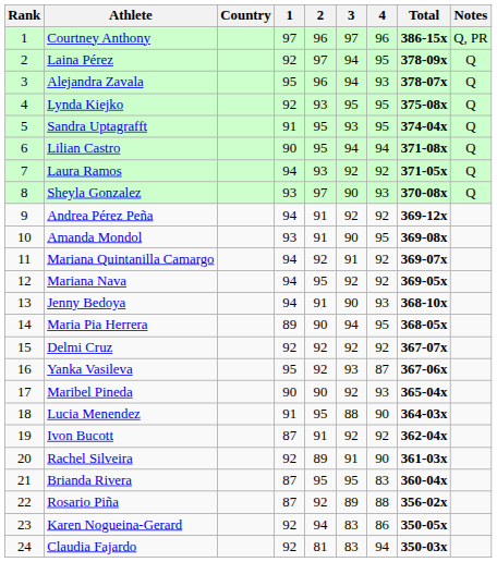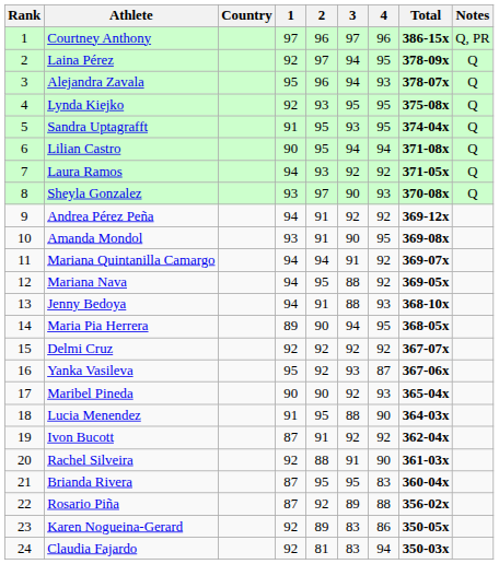 <table class="wikitable sortable" style="text-align:center">
 <tr>
 <th>Rank</th>
 <th>Athlete</th>
 <th>Country</th>
 <th class="sortable" style="width: 28px">1</th>
 <th class="sortable" style="width: 28px">2</th>
 <th class="sortable" style="width: 28px">3</th>
 <th class="sortable" style="width: 28px">4</th>
 <th>Total</th>
 <th class="unsortable">Notes</th>
 </tr>
 <tr bgcolor=ccffcc>
 <td>1</td>
 <td align=left><a href='#'>Courtney Anthony</a></td>
 <td align=left></td>
 <td>97</td>
 <td>96</td>
 <td>97</td>
 <td>96</td>
 <td><strong>386-15x</strong></td>
 <td>Q, PR</td>
 </tr>
 <tr bgcolor=ccffcc>
 <td>2</td>
 <td align=left><a href='#'>Laina Pérez</a></td>
 <td align=left></td>
 <td>92</td>
 <td>97</td>
 <td>94</td>
 <td>95</td>
 <td><strong>378-09x</strong></td>
 <td>Q</td>
 </tr>
 <tr bgcolor=ccffcc>
 <td>3</td>
 <td align=left><a href='#'>Alejandra Zavala</a></td>
 <td align=left></td>
 <td>95</td>
 <td>96</td>
 <td>94</td>
 <td>93</td>
 <td><strong>378-07x</strong></td>
 <td>Q</td>
 </tr>
 <tr bgcolor=ccffcc>
 <td>4</td>
 <td align=left><a href='#'>Lynda Kiejko</a></td>
 <td align=left></td>
 <td>92</td>
 <td>93</td>
 <td>95</td>
 <td>95</td>
 <td><strong>375-08x</strong></td>
 <td>Q</td>
 </tr>
 <tr bgcolor=ccffcc>
 <td>5</td>
 <td align=left><a href='#'>Sandra Uptagrafft</a></td>
 <td align=left></td>
 <td>91</td>
 <td>95</td>
 <td>93</td>
 <td>95</td>
 <td><strong>374-04x</strong></td>
 <td>Q</td>
 </tr>
 <tr bgcolor=ccffcc>
 <td>6</td>
 <td align=left><a href='#'>Lilian Castro</a></td>
 <td align=left></td>
 <td>90</td>
 <td>95</td>
 <td>94</td>
 <td>94</td>
 <td><strong>371-08x</strong></td>
 <td>Q</td>
 </tr>
 <tr bgcolor=ccffcc>
 <td>7</td>
 <td align=left><a href='#'>Laura Ramos</a></td>
 <td align=left></td>
 <td>94</td>
 <td>93</td>
 <td>92</td>
 <td>92</td>
 <td><strong>371-05x</strong></td>
 <td>Q</td>
 </tr>
 <tr bgcolor=ccffcc>
 <td>8</td>
 <td align=left><a href='#'>Sheyla Gonzalez</a></td>
 <td align=left></td>
 <td>93</td>
 <td>97</td>
 <td>90</td>
 <td>93</td>
 <td><strong>370-08x</strong></td>
 <td>Q</td>
 </tr>
 <tr>
 <td>9</td>
 <td align=left><a href='#'>Andrea Pérez Peña</a></td>
 <td align=left></td>
 <td>94</td>
 <td>91</td>
 <td>92</td>
 <td>92</td>
 <td><strong>369-12x</strong></td>
 <td></td>
 </tr>
 <tr>
 <td>10</td>
 <td align=left><a href='#'>Amanda Mondol</a></td>
 <td align=left></td>
 <td>93</td>
 <td>91</td>
 <td>90</td>
 <td>95</td>
 <td><strong>369-08x</strong></td>
 <td></td>
 </tr>
 <tr>
 <td>11</td>
 <td align=left><a href='#'>Mariana Quintanilla Camargo</a></td>
 <td align=left></td>
 <td>94</td>
-<td>92</td>
+<td>94</td>
 <td>91</td>
 <td>92</td>
 <td><strong>369-07x</strong></td>
 <td></td>
 </tr>
 <tr>
 <td>12</td>
 <td align=left><a href='#'>Mariana Nava</a></td>
 <td align=left></td>
 <td>94</td>
 <td>95</td>
-<td>92</td>
+<td>88</td>
 <td>92</td>
 <td><strong>369-05x</strong></td>
 <td></td>
 </tr>
 <tr>
 <td>13</td>
 <td align=left><a href='#'>Jenny Bedoya</a></td>
 <td align=left></td>
 <td>94</td>
 <td>91</td>
-<td>90</td>
+<td>88</td>
 <td>93</td>
 <td><strong>368-10x</strong></td>
 <td></td>
 </tr>
 <tr>
 <td>14</td>
 <td align=left><a href='#'>Maria Pia Herrera</a></td>
 <td align=left></td>
 <td>89</td>
 <td>90</td>
 <td>94</td>
 <td>95</td>
 <td><strong>368-05x</strong></td>
 <td></td>
 </tr>
 <tr>
 <td>15</td>
 <td align=left><a href='#'>Delmi Cruz</a></td>
 <td align=left></td>
 <td>92</td>
 <td>92</td>
 <td>92</td>
 <td>92</td>
 <td><strong>367-07x</strong></td>
 <td></td>
 </tr>
 <tr>
 <td>16</td>
 <td align=left><a href='#'>Yanka Vasileva</a></td>
 <td align=left></td>
 <td>95</td>
 <td>92</td>
 <td>93</td>
 <td>87</td>
 <td><strong>367-06x</strong></td>
 <td></td>
 </tr>
 <tr>
 <td>17</td>
 <td align=left><a href='#'>Maribel Pineda</a></td>
 <td align=left></td>
 <td>90</td>
 <td>90</td>
 <td>92</td>
 <td>93</td>
 <td><strong>365-04x</strong></td>
 <td></td>
 </tr>
 <tr>
 <td>18</td>
 <td align=left><a href='#'>Lucia Menendez</a></td>
 <td align=left></td>
 <td>91</td>
 <td>95</td>
 <td>88</td>
 <td>90</td>
 <td><strong>364-03x</strong></td>
 <td></td>
 </tr>
 <tr>
 <td>19</td>
 <td align=left><a href='#'>Ivon Bucott</a></td>
 <td align=left></td>
 <td>87</td>
 <td>91</td>
 <td>92</td>
 <td>92</td>
 <td><strong>362-04x</strong></td>
 <td></td>
 </tr>
 <tr>
 <td>20</td>
 <td align=left><a href='#'>Rachel Silveira</a></td>
 <td align=left></td>
 <td>92</td>
-<td>89</td>
+<td>88</td>
 <td>91</td>
 <td>90</td>
 <td><strong>361-03x</strong></td>
 <td></td>
 </tr>
 <tr>
 <td>21</td>
 <td align=left><a href='#'>Brianda Rivera</a></td>
 <td align=left></td>
 <td>87</td>
 <td>95</td>
 <td>95</td>
 <td>83</td>
 <td><strong>360-04x</strong></td>
 <td></td>
 </tr>
 <tr>
 <td>22</td>
 <td align=left><a href='#'>Rosario Piña</a></td>
 <td align=left></td>
 <td>87</td>
 <td>92</td>
 <td>89</td>
 <td>88</td>
 <td><strong>356-02x</strong></td>
 <td></td>
 </tr>
 <tr>
 <td>23</td>
 <td align=left><a href='#'>Karen Nogueina-Gerard</a></td>
 <td align=left></td>
 <td>92</td>
-<td>94</td>
+<td>89</td>
 <td>83</td>
 <td>86</td>
 <td><strong>350-05x</strong></td>
 <td></td>
 </tr>
 <tr>
 <td>24</td>
 <td align=left><a href='#'>Claudia Fajardo</a></td>
 <td align=left></td>
 <td>92</td>
 <td>81</td>
 <td>83</td>
 <td>94</td>
 <td><strong>350-03x</strong></td>
 <td></td>
 </tr>
 </table>
